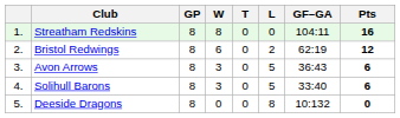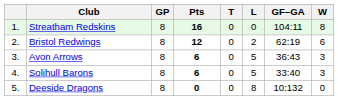 <table class="wikitable">
 <tr>
 <th width="30"></th>
 <th width="200">Club</th>
 <th width="30">GP</th>
-<th width="30">W</th>
+<th width="70">Pts</th>
 <th width="30">T</th>
 <th width="30">L</th>
 <th width="70">GF–GA</th>
-<th width="70">Pts</th>
+<th width="30">W</th>
 </tr>
 <tr bgcolor="#e6fae6" align="center">
 <td>1.</td>
 <td align="left"><a href='#'>Streatham Redskins</a></td>
 <td>8</td>
-<td>8</td>
+<td><strong>16</strong></td>
 <td>0</td>
 <td>0</td>
 <td>104:11</td>
-<td><strong>16</strong></td>
+<td>8</td>
 </tr>
 <tr bgcolor="#FFFFFF" align="center">
 <td>2.</td>
 <td align="left"><a href='#'>Bristol Redwings</a></td>
 <td>8</td>
-<td>6</td>
+<td><strong>12</strong></td>
 <td>0</td>
 <td>2</td>
 <td>62:19</td>
-<td><strong>12</strong></td>
+<td>6</td>
 </tr>
 <tr bgcolor="#FFFFFF" align="center">
 <td>3.</td>
 <td align="left"><a href='#'>Avon Arrows</a></td>
 <td>8</td>
-<td>3</td>
+<td><strong>6</strong></td>
 <td>0</td>
 <td>5</td>
 <td>36:43</td>
-<td><strong>6</strong></td>
+<td>3</td>
 </tr>
 <tr bgcolor="#FFFFFF" align="center">
 <td>4.</td>
 <td align="left"><a href='#'>Solihull Barons</a></td>
 <td>8</td>
-<td>3</td>
+<td><strong>6</strong></td>
 <td>0</td>
 <td>5</td>
 <td>33:40</td>
-<td><strong>6</strong></td>
+<td>3</td>
 </tr>
 <tr bgcolor="#FFFFFF" align="center">
 <td>5.</td>
 <td align="left"><a href='#'>Deeside Dragons</a></td>
 <td>8</td>
-<td>0</td>
+<td><strong>0</strong></td>
 <td>0</td>
 <td>8</td>
 <td>10:132</td>
-<td><strong>0</strong></td>
+<td>0</td>
 </tr>
 </table>
